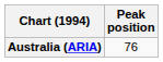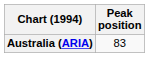 <table class="wikitable plainrowheaders">
 <tr>
 <th scope="col">Chart (1994)</th>
 <th scope="col">Peak<br>position</th>
 </tr>
 <tr>
 <th scope="row">Australia (<a href='#'>ARIA</a>)</th>
-<td style="text-align:center;">76</td>
+<td style="text-align:center;">83</td>
 </tr>
 </table>
